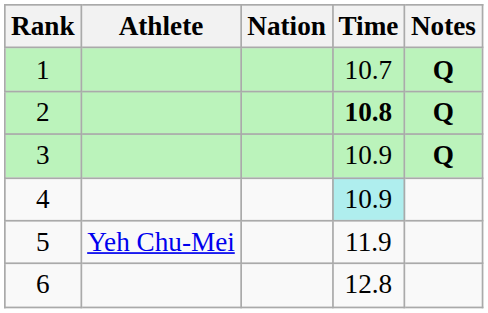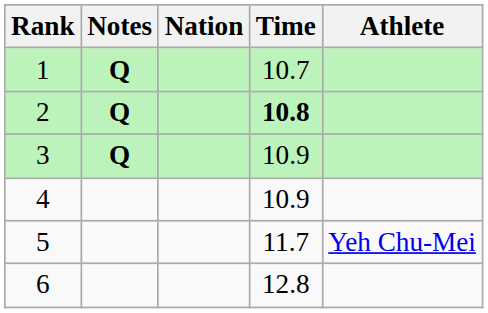 <table class="wikitable sortable" style="text-align:center">
 <tr>
 <th>Rank</th>
-<th>Athlete</th>
+<th>Notes</th>
 <th>Nation</th>
 <th>Time</th>
-<th>Notes</th>
+<th>Athlete</th>
 </tr>
 <tr bgcolor=#bbf3bb>
 <td>1</td>
-<td align=left></td>
+<td><strong>Q</strong></td>
 <td align=left></td>
 <td>10.7</td>
-<td><strong>Q</strong></td>
+<td align=left></td>
 </tr>
 <tr bgcolor=#bbf3bb>
 <td>2</td>
-<td align=left></td>
+<td><strong>Q</strong></td>
 <td align=left></td>
 <td><strong>10.8</strong></td>
-<td><strong>Q</strong></td>
+<td align=left></td>
 </tr>
 <tr bgcolor=#bbf3bb>
 <td>3</td>
-<td align=left></td>
+<td><strong>Q</strong></td>
 <td align=left></td>
 <td>10.9</td>
-<td><strong>Q</strong></td>
+<td align=left></td>
 </tr>
 <tr>
 <td>4</td>
+<td></td>
 <td align=left></td>
+<td>10.9</td>
 <td align=left></td>
-<td style="background: paleturquoise;">10.9</td>
-<td></td>
 </tr>
 <tr>
 <td>5</td>
+<td></td>
+<td align=left></td>
+<td>11.7</td>
 <td align=left><a href='#'>Yeh Chu-Mei</a></td>
-<td align=left></td>
-<td>11.9</td>
-<td></td>
 </tr>
 <tr>
 <td>6</td>
-<td align=left></td>
+<td></td>
 <td align=left></td>
 <td>12.8</td>
-<td></td>
+<td align=left></td>
 </tr>
 </table>
